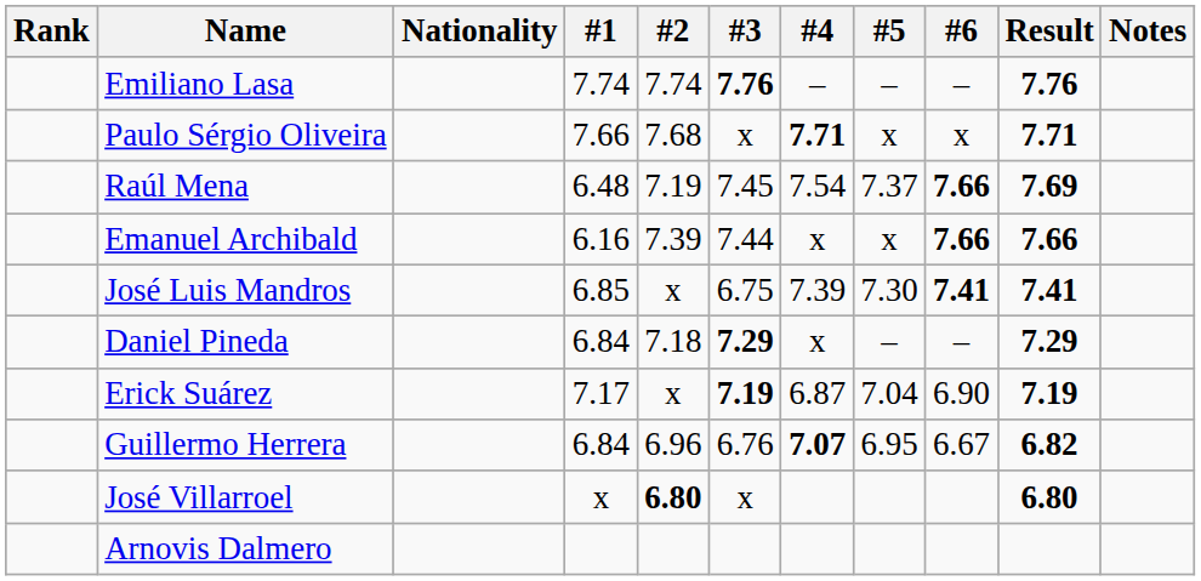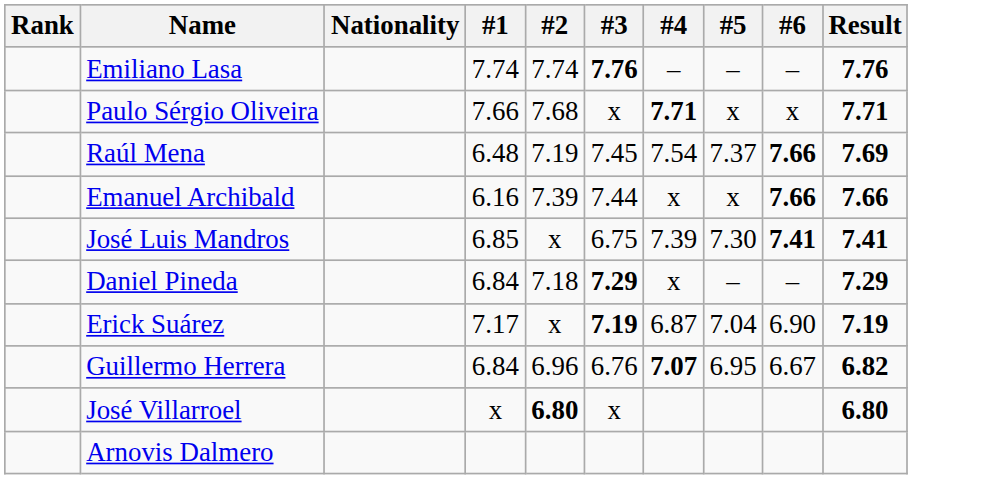 <table class="wikitable sortable" style="text-align:center">
 <tr>
 <th>Rank</th>
 <th>Name</th>
 <th>Nationality</th>
 <th>#1</th>
 <th>#2</th>
 <th>#3</th>
 <th>#4</th>
 <th>#5</th>
 <th>#6</th>
 <th>Result</th>
-<th>Notes</th>
 </tr>
 <tr>
 <td></td>
 <td align=left><a href='#'>Emiliano Lasa</a></td>
 <td align=left></td>
 <td>7.74</td>
 <td>7.74</td>
 <td><strong>7.76</strong></td>
 <td>–</td>
 <td>–</td>
 <td>–</td>
 <td><strong>7.76</strong></td>
-<td></td>
 </tr>
 <tr>
 <td></td>
 <td align=left><a href='#'>Paulo Sérgio Oliveira</a></td>
 <td align=left></td>
 <td>7.66</td>
 <td>7.68</td>
 <td>x</td>
 <td><strong>7.71</strong></td>
 <td>x</td>
 <td>x</td>
 <td><strong>7.71</strong></td>
-<td></td>
 </tr>
 <tr>
 <td></td>
 <td align=left><a href='#'>Raúl Mena</a></td>
 <td align=left></td>
 <td>6.48</td>
 <td>7.19</td>
 <td>7.45</td>
 <td>7.54</td>
 <td>7.37</td>
 <td><strong>7.66</strong></td>
 <td><strong>7.69</strong></td>
-<td></td>
 </tr>
 <tr>
 <td></td>
 <td align=left><a href='#'>Emanuel Archibald</a></td>
 <td align=left></td>
 <td>6.16</td>
 <td>7.39</td>
 <td>7.44</td>
 <td>x</td>
 <td>x</td>
 <td><strong>7.66</strong></td>
 <td><strong>7.66</strong></td>
-<td></td>
 </tr>
 <tr>
 <td></td>
 <td align=left><a href='#'>José Luis Mandros</a></td>
 <td align=left></td>
 <td>6.85</td>
 <td>x</td>
 <td>6.75</td>
 <td>7.39</td>
 <td>7.30</td>
 <td><strong>7.41</strong></td>
 <td><strong>7.41</strong></td>
-<td></td>
 </tr>
 <tr>
 <td></td>
 <td align=left><a href='#'>Daniel Pineda</a></td>
 <td align=left></td>
 <td>6.84</td>
 <td>7.18</td>
 <td><strong>7.29</strong></td>
 <td>x</td>
 <td>–</td>
 <td>–</td>
 <td><strong>7.29</strong></td>
-<td></td>
 </tr>
 <tr>
 <td></td>
 <td align=left><a href='#'>Erick Suárez</a></td>
 <td align=left></td>
 <td>7.17</td>
 <td>x</td>
 <td><strong>7.19</strong></td>
 <td>6.87</td>
 <td>7.04</td>
 <td>6.90</td>
 <td><strong>7.19</strong></td>
-<td></td>
 </tr>
 <tr>
 <td></td>
 <td align=left><a href='#'>Guillermo Herrera</a></td>
 <td align=left></td>
 <td>6.84</td>
 <td>6.96</td>
 <td>6.76</td>
 <td><strong>7.07</strong></td>
 <td>6.95</td>
 <td>6.67</td>
 <td><strong>6.82</strong></td>
-<td></td>
 </tr>
 <tr>
 <td></td>
 <td align=left><a href='#'>José Villarroel</a></td>
 <td align=left></td>
 <td>x</td>
 <td><strong>6.80</strong></td>
 <td>x</td>
 <td></td>
 <td></td>
 <td></td>
 <td><strong>6.80</strong></td>
-<td></td>
 </tr>
 <tr>
 <td></td>
 <td align=left><a href='#'>Arnovis Dalmero</a></td>
 <td align=left></td>
 <td></td>
 <td></td>
 <td></td>
 <td></td>
 <td></td>
 <td></td>
 <td><strong></strong></td>
-<td></td>
 </tr>
 </table>
